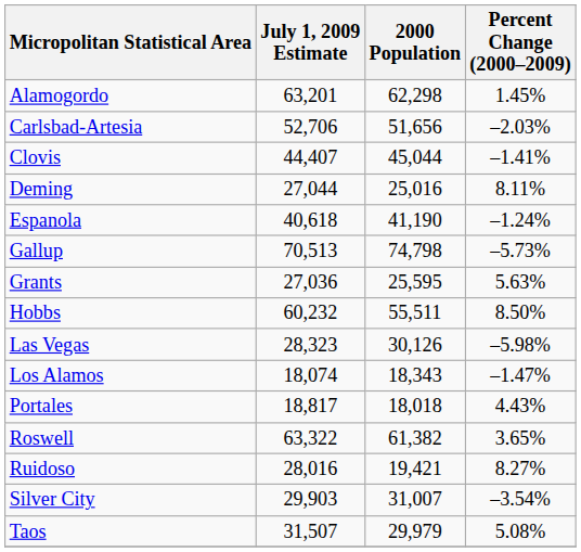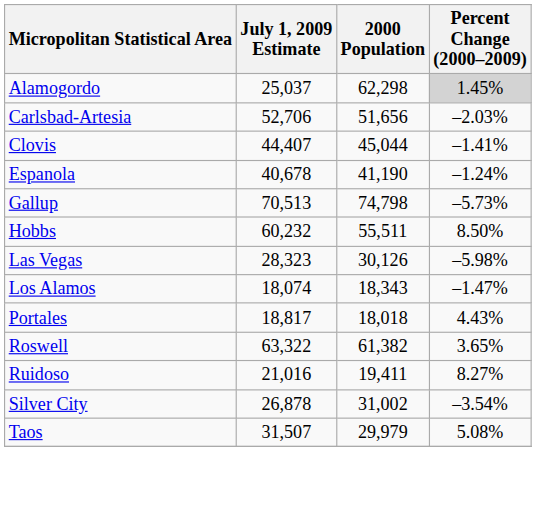 <table class="wikitable">
 <tr>
 <th>Micropolitan Statistical Area</th>
 <th>July 1, 2009<br>Estimate</th>
 <th>2000<br>Population</th>
 <th>Percent<br>Change<br>(2000–2009)</th>
 </tr>
 <tr>
 <td align=left><a href='#'>Alamogordo</a></td>
-<td align=center>63,201</td>
+<td align=center>25,037</td>
 <td align=center>62,298</td>
-<td align=center>1.45%</td>
+<td align=center style="background: lightgrey;">1.45%</td>
 </tr>
 <tr>
 <td align=left><a href='#'>Carlsbad-Artesia</a></td>
 <td align=center>52,706</td>
 <td align=center>51,656</td>
 <td align=center><span>–2.03%</span></td>
 </tr>
 <tr>
 <td align=left><a href='#'>Clovis</a></td>
 <td align=center>44,407</td>
 <td align=center>45,044</td>
 <td align=center><span>–1.41%</span></td>
 </tr>
 <tr>
-<td align=left><a href='#'>Deming</a></td>
-<td align=center>27,044</td>
-<td align=center>25,016</td>
-<td align=center>8.11%</td>
-</tr>
-<tr>
 <td align=left><a href='#'>Espanola</a></td>
-<td align=center>40,618</td>
+<td align=center>40,678</td>
 <td align=center>41,190</td>
 <td align=center><span>–1.24%</span></td>
 </tr>
 <tr>
 <td align=left><a href='#'>Gallup</a></td>
 <td align=center>70,513</td>
 <td align=center>74,798</td>
 <td align=center><span>–5.73%</span></td>
-</tr>
-<tr>
-<td align=left><a href='#'>Grants</a></td>
-<td align=center>27,036</td>
-<td align=center>25,595</td>
-<td align=center>5.63%</td>
 </tr>
 <tr>
 <td align=left><a href='#'>Hobbs</a></td>
 <td align=center>60,232</td>
 <td align=center>55,511</td>
 <td align=center>8.50%</td>
 </tr>
 <tr>
 <td align=left><a href='#'>Las Vegas</a></td>
 <td align=center>28,323</td>
 <td align=center>30,126</td>
 <td align=center><span>–5.98%</span></td>
 </tr>
 <tr>
 <td align=left><a href='#'>Los Alamos</a></td>
 <td align=center>18,074</td>
 <td align=center>18,343</td>
 <td align=center><span>–1.47%</span></td>
 </tr>
 <tr>
 <td align=left><a href='#'>Portales</a></td>
 <td align=center>18,817</td>
 <td align=center>18,018</td>
 <td align=center>4.43%</td>
 </tr>
 <tr>
 <td align=left><a href='#'>Roswell</a></td>
 <td align=center>63,322</td>
 <td align=center>61,382</td>
 <td align=center>3.65%</td>
 </tr>
 <tr>
 <td align=left><a href='#'>Ruidoso</a></td>
-<td align=center>28,016</td>
-<td align=center>19,421</td>
+<td align=center>21,016</td>
+<td align=center>19,411</td>
 <td align=center>8.27%</td>
 </tr>
 <tr>
 <td align=left><a href='#'>Silver City</a></td>
-<td align=center>29,903</td>
-<td align=center>31,007</td>
+<td align=center>26,878</td>
+<td align=center>31,002</td>
 <td align=center><span>–3.54%</span></td>
 </tr>
 <tr>
 <td align=left><a href='#'>Taos</a></td>
 <td align=center>31,507</td>
 <td align=center>29,979</td>
 <td align=center>5.08%</td>
 </tr>
 <tr>
 </tr>
 </table>
